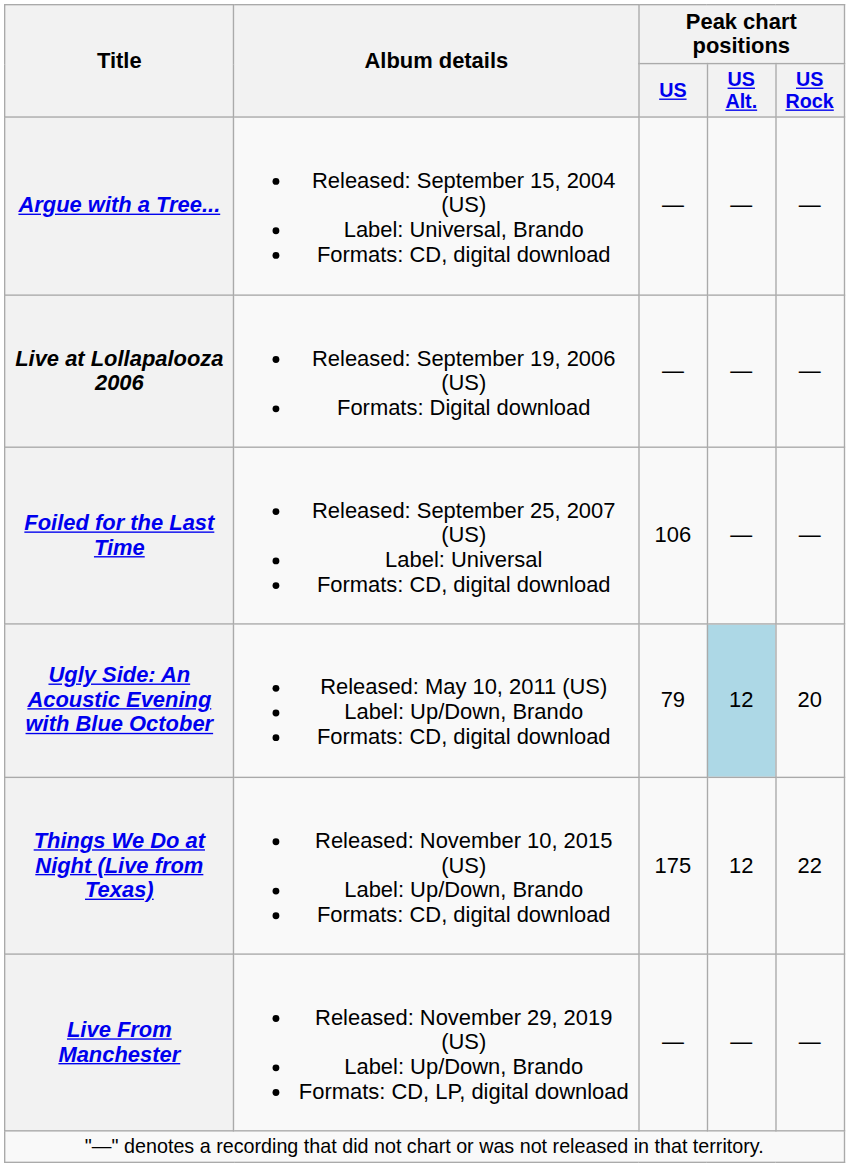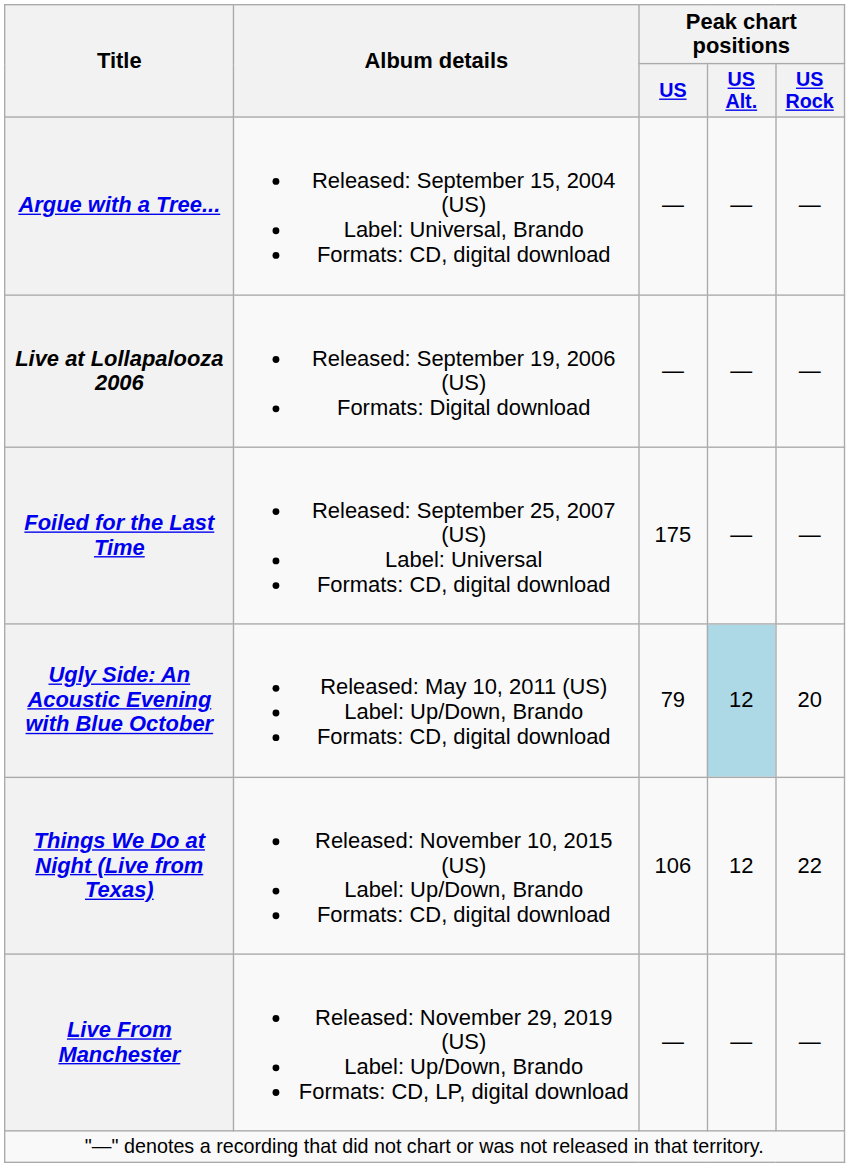 <table class="wikitable plainrowheaders" style="text-align:center;">
 <tr>
 <th scope="col" rowspan="2" style="width:10em;">Title</th>
 <th scope="col" rowspan="2" style="width:18em;">Album details</th>
 <th scope="col" colspan="3">Peak chart positions</th>
 </tr>
 <tr>
 <th scope="col" style="width:3em;font-size:90%;"><a href='#'>US</a><br></th>
 <th scope="col" style="width:3em;font-size:90%;"><a href='#'>US<br>Alt.</a><br></th>
 <th scope="col" style="width:3em;font-size:90%;"><a href='#'>US<br>Rock</a><br></th>
 </tr>
 <tr>
 <th scope="row"><em><a href='#'>Argue with a Tree...</a></em></th>
 <td><br><ul><li>Released: September 15, 2004 <span>(US)</span></li><li>Label: Universal, Brando</li><li>Formats: CD, digital download</li></ul></td>
 <td>—</td>
 <td>—</td>
 <td>—</td>
 </tr>
 <tr>
 <th scope="row"><em>Live at Lollapalooza 2006</em></th>
 <td><br><ul><li>Released: September 19, 2006 (US)</li><li>Formats: Digital download</li></ul></td>
 <td>—</td>
 <td>—</td>
 <td>—</td>
 </tr>
 <tr>
 <th scope="row"><em><a href='#'>Foiled for the Last Time</a></em></th>
 <td><br><ul><li>Released: September 25, 2007 <span>(US)</span></li><li>Label: Universal</li><li>Formats: CD, digital download</li></ul></td>
-<td>106</td>
+<td>175</td>
 <td>—</td>
 <td>—</td>
 </tr>
 <tr>
 <th scope="row"><em><a href='#'>Ugly Side: An Acoustic Evening with Blue October</a></em></th>
 <td><br><ul><li>Released: May 10, 2011 <span>(US)</span></li><li>Label: Up/Down, Brando</li><li>Formats: CD, digital download</li></ul></td>
 <td>79</td>
 <td style="background: lightblue;">12</td>
 <td>20</td>
 </tr>
 <tr>
 <th scope="row"><em><a href='#'>Things We Do at Night (Live from Texas)</a></em></th>
 <td><br><ul><li>Released: November 10, 2015 <span>(US)</span></li><li>Label: Up/Down, Brando</li><li>Formats: CD, digital download</li></ul></td>
-<td>175</td>
+<td>106</td>
 <td>12</td>
 <td>22</td>
 </tr>
 <tr>
 <th scope="row"><em><a href='#'>Live From Manchester</a></em></th>
 <td><br><ul><li>Released: November 29, 2019 <span>(US)</span></li><li>Label: Up/Down, Brando</li><li>Formats: CD, LP, digital download</li></ul></td>
 <td>—</td>
 <td>—</td>
 <td>—</td>
 </tr>
 <tr>
 <td colspan="5" style="font-size:90%">"—" denotes a recording that did not chart or was not released in that territory.</td>
 </tr>
 </table>
